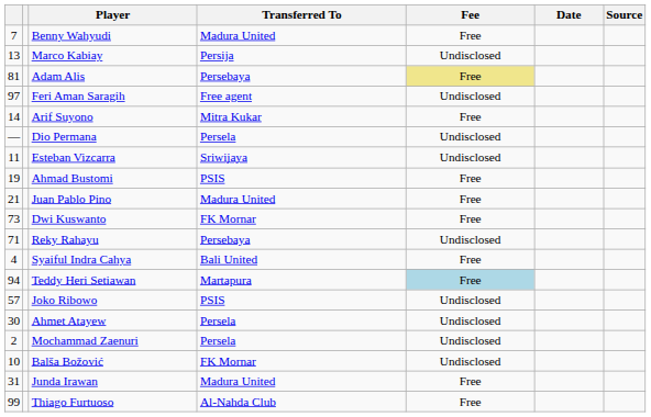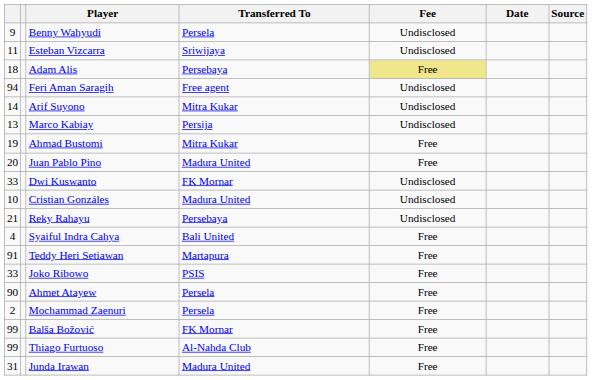 <table class="wikitable plainrowheaders sortable" style="font-size:95%">
 <tr>
 <th></th>
 <th></th>
 <th scope="col" style="width:200px;"><strong>Player</strong></th>
 <th scope="col" style="width:250px;"><strong>Transferred To</strong></th>
 <th scope="col" style="width:150px;"><strong>Fee</strong></th>
 <th scope="col" style="width:78px;"><strong>Date</strong></th>
 <th><strong>Source</strong></th>
 </tr>
 <tr>
-<td align=center>7</td>
+<td align=center>9</td>
 <td align=center></td>
 <td> <a href='#'>Benny Wahyudi</a></td>
-<td> <a href='#'>Madura United</a></td>
-<td align=center>Free</td>
-<td align=center></td>
-<td></td>
-</tr>
-<tr>
-<td align=center>13</td>
-<td align=center></td>
-<td> <a href='#'>Marco Kabiay</a></td>
-<td> <a href='#'>Persija</a></td>
-<td align=center>Undisclosed</td>
-<td align=center></td>
-<td></td>
-</tr>
-<tr>
-<td align=center>81</td>
-<td align=center></td>
-<td> <a href='#'>Adam Alis</a></td>
-<td> <a href='#'>Persebaya</a></td>
-<td align=center style="background: khaki;">Free</td>
-<td align=center></td>
-<td></td>
-</tr>
-<tr>
-<td align=center>97</td>
-<td align=center></td>
-<td> <a href='#'>Feri Aman Saragih</a></td>
-<td><a href='#'>Free agent</a></td>
-<td align=center>Undisclosed</td>
-<td align=center></td>
-<td></td>
-</tr>
-<tr>
-<td align=center>14</td>
-<td align=center></td>
-<td> <a href='#'>Arif Suyono</a></td>
-<td> <a href='#'>Mitra Kukar</a></td>
-<td align=center>Free</td>
-<td align=center></td>
-<td></td>
-</tr>
-<tr>
-<td align=center>—</td>
-<td align=center></td>
-<td> <a href='#'>Dio Permana</a></td>
 <td> <a href='#'>Persela</a></td>
 <td align=center>Undisclosed</td>
 <td align=center></td>
 <td></td>
 </tr>
 <tr>
 <td align=center>11</td>
 <td align=center></td>
 <td> <a href='#'>Esteban Vizcarra</a></td>
 <td> <a href='#'>Sriwijaya</a></td>
 <td align=center>Undisclosed</td>
 <td align=center></td>
 <td></td>
 </tr>
 <tr>
+<td align=center>18</td>
+<td align=center></td>
+<td> <a href='#'>Adam Alis</a></td>
+<td> <a href='#'>Persebaya</a></td>
+<td align=center style="background: khaki;">Free</td>
+<td align=center></td>
+<td></td>
+</tr>
+<tr>
+<td align=center>94</td>
+<td align=center></td>
+<td> <a href='#'>Feri Aman Saragih</a></td>
+<td><a href='#'>Free agent</a></td>
+<td align=center>Undisclosed</td>
+<td align=center></td>
+<td></td>
+</tr>
+<tr>
+<td align=center>14</td>
+<td align=center></td>
+<td> <a href='#'>Arif Suyono</a></td>
+<td> <a href='#'>Mitra Kukar</a></td>
+<td align=center>Undisclosed</td>
+<td align=center></td>
+<td></td>
+</tr>
+<tr>
+<td align=center>13</td>
+<td align=center></td>
+<td> <a href='#'>Marco Kabiay</a></td>
+<td> <a href='#'>Persija</a></td>
+<td align=center>Undisclosed</td>
+<td align=center></td>
+<td></td>
+</tr>
+<tr>
 <td align=center>19</td>
 <td align=center></td>
 <td> <a href='#'>Ahmad Bustomi</a></td>
-<td> <a href='#'>PSIS</a></td>
+<td> <a href='#'>Mitra Kukar</a></td>
 <td align=center>Free</td>
 <td align=center></td>
 <td></td>
 </tr>
 <tr>
-<td align=center>21</td>
+<td align=center>20</td>
 <td align=center></td>
 <td> <a href='#'>Juan Pablo Pino</a></td>
 <td> <a href='#'>Madura United</a></td>
 <td align=center>Free</td>
 <td align=center></td>
 <td></td>
 </tr>
 <tr>
-<td align=center>73</td>
+<td align=center>33</td>
 <td align=center></td>
 <td> <a href='#'>Dwi Kuswanto</a></td>
 <td> <a href='#'>FK Mornar</a></td>
-<td align=center>Free</td>
+<td align=center>Undisclosed</td>
 <td align=center></td>
 <td></td>
 </tr>
 <tr>
-<td align=center>71</td>
+<td align=center>10</td>
+<td align=center></td>
+<td>  <a href='#'>Cristian Gonzáles</a></td>
+<td> <a href='#'>Madura United</a></td>
+<td align=center>Undisclosed</td>
+<td align=center></td>
+<td></td>
+</tr>
+<tr>
+<td align=center>21</td>
 <td align=center></td>
 <td> <a href='#'>Reky Rahayu</a></td>
 <td> <a href='#'>Persebaya</a></td>
 <td align=center>Undisclosed</td>
 <td align=center></td>
 <td></td>
 </tr>
 <tr>
 <td align=center>4</td>
 <td align=center></td>
 <td> <a href='#'>Syaiful Indra Cahya</a></td>
 <td> <a href='#'>Bali United</a></td>
 <td align=center>Free</td>
 <td align=center></td>
 <td></td>
 </tr>
 <tr>
-<td align=center>94</td>
+<td align=center>91</td>
 <td align=center></td>
 <td> <a href='#'>Teddy Heri Setiawan</a></td>
 <td> <a href='#'>Martapura</a></td>
-<td align=center style="background: lightblue;">Free</td>
+<td align=center>Free</td>
 <td align=center></td>
 <td></td>
 </tr>
 <tr>
-<td align=center>57</td>
+<td align=center>33</td>
 <td align=center></td>
 <td> <a href='#'>Joko Ribowo</a></td>
 <td> <a href='#'>PSIS</a></td>
-<td align=center>Undisclosed</td>
+<td align=center>Free</td>
 <td align=center></td>
 <td></td>
 </tr>
 <tr>
-<td align=center>30</td>
+<td align=center>90</td>
 <td align=center></td>
 <td> <a href='#'>Ahmet Atayew</a></td>
 <td> <a href='#'>Persela</a></td>
-<td align=center>Undisclosed</td>
+<td align=center>Free</td>
 <td align=center></td>
 <td></td>
 </tr>
 <tr>
 <td align=center>2</td>
 <td align=center></td>
 <td> <a href='#'>Mochammad Zaenuri</a></td>
 <td> <a href='#'>Persela</a></td>
-<td align=center>Undisclosed</td>
+<td align=center>Free</td>
 <td align=center></td>
 <td></td>
 </tr>
 <tr>
-<td align=center>10</td>
+<td align=center>99</td>
 <td align=center></td>
 <td> <a href='#'>Balša Božović</a></td>
 <td> <a href='#'>FK Mornar</a></td>
-<td align=center>Undisclosed</td>
-<td align=center></td>
-<td></td>
-</tr>
-<tr>
-<td align=center>31</td>
-<td align=center></td>
-<td> <a href='#'>Junda Irawan</a></td>
-<td> <a href='#'>Madura United</a></td>
 <td align=center>Free</td>
 <td align=center></td>
 <td></td>
 </tr>
 <tr>
 <td align=center>99</td>
 <td align=center></td>
 <td> <a href='#'>Thiago Furtuoso</a></td>
 <td> <a href='#'>Al-Nahda Club</a></td>
 <td align=center>Free</td>
 <td align=center></td>
 <td></td>
 </tr>
+<tr>
+<td align=center>31</td>
+<td align=center></td>
+<td> <a href='#'>Junda Irawan</a></td>
+<td> <a href='#'>Madura United</a></td>
+<td align=center>Free</td>
+<td align=center></td>
+<td></td>
+</tr>
 </table>
